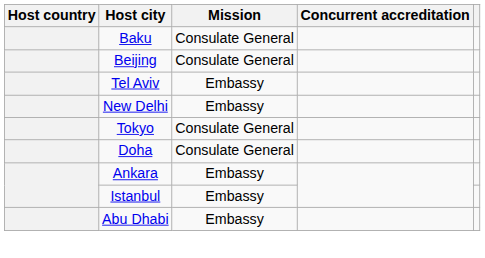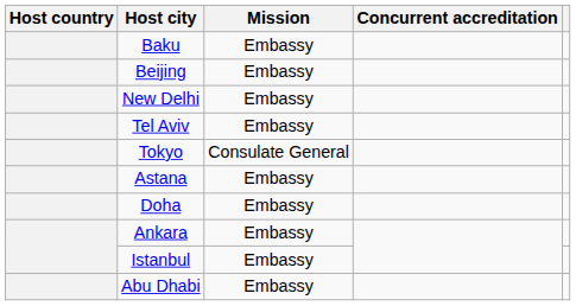 <table class="wikitable plainrowheaders" style="text-align:center;">
 <tr>
 <th scope="col">Host country</th>
 <th scope="col">Host city</th>
 <th scope="col">Mission</th>
 <th scope="col">Concurrent accreditation</th>
 <th scope="col"></th>
 </tr>
 <tr>
 <th scope="row"></th>
 <td><a href='#'>Baku</a></td>
-<td>Consulate General</td>
+<td>Embassy</td>
 <td></td>
 <td></td>
 </tr>
 <tr>
 <th scope="row"></th>
 <td><a href='#'>Beijing</a></td>
-<td>Consulate General</td>
-<td></td>
-<td></td>
-</tr>
-<tr>
-<th scope="row"></th>
-<td><a href='#'>Tel Aviv</a></td>
 <td>Embassy</td>
 <td></td>
 <td></td>
 </tr>
 <tr>
 <th scope="row"></th>
 <td><a href='#'>New Delhi</a></td>
 <td>Embassy</td>
 <td></td>
 <td></td>
 </tr>
 <tr>
 <th scope="row"></th>
+<td><a href='#'>Tel Aviv</a></td>
+<td>Embassy</td>
+<td></td>
+<td></td>
+</tr>
+<tr>
+<th scope="row"></th>
 <td><a href='#'>Tokyo</a></td>
 <td>Consulate General</td>
 <td></td>
 <td></td>
 </tr>
 <tr>
 <th scope="row"></th>
+<td><a href='#'>Astana</a></td>
+<td>Embassy</td>
+<td></td>
+<td></td>
+</tr>
+<tr>
+<th scope="row"></th>
 <td><a href='#'>Doha</a></td>
-<td>Consulate General</td>
+<td>Embassy</td>
 <td></td>
 <td></td>
 </tr>
 <tr>
 <th scope="row" rowspan="2"></th>
 <td><a href='#'>Ankara</a></td>
 <td>Embassy</td>
 <td rowspan="2"></td>
 <td></td>
 </tr>
 <tr>
 <td><a href='#'>Istanbul</a></td>
 <td>Embassy</td>
 <td></td>
 </tr>
 <tr>
 <th scope="row"></th>
 <td><a href='#'>Abu Dhabi</a></td>
 <td>Embassy</td>
 <td rowspan="2"></td>
 <td></td>
 </tr>
 </table>
